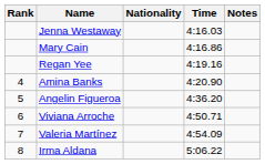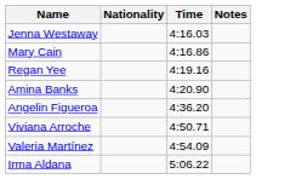 <table class="wikitable sortable" style="text-align:center">
 <tr>
-<th>Rank</th>
 <th>Name</th>
 <th>Nationality</th>
 <th>Time</th>
 <th>Notes</th>
 </tr>
 <tr>
-<td></td>
 <td align=left><a href='#'>Jenna Westaway</a></td>
 <td align=left></td>
 <td>4:16.03</td>
 <td></td>
 </tr>
 <tr>
-<td></td>
 <td align=left><a href='#'>Mary Cain</a></td>
 <td align=left></td>
 <td>4:16.86</td>
 <td></td>
 </tr>
 <tr>
-<td></td>
 <td align=left><a href='#'>Regan Yee</a></td>
 <td align=left></td>
 <td>4:19.16</td>
 <td></td>
 </tr>
 <tr>
-<td>4</td>
 <td align=left><a href='#'>Amina Banks</a></td>
 <td align=left></td>
 <td>4:20.90</td>
 <td></td>
 </tr>
 <tr>
-<td>5</td>
 <td align=left><a href='#'>Angelin Figueroa</a></td>
 <td align=left></td>
 <td>4:36.20</td>
 <td></td>
 </tr>
 <tr>
-<td>6</td>
 <td align=left><a href='#'>Viviana Arroche</a></td>
 <td align=left></td>
 <td>4:50.71</td>
 <td></td>
 </tr>
 <tr>
-<td>7</td>
 <td align=left><a href='#'>Valeria Martínez</a></td>
 <td align=left></td>
 <td>4:54.09</td>
 <td></td>
 </tr>
 <tr>
-<td>8</td>
 <td align=left><a href='#'>Irma Aldana</a></td>
 <td align=left></td>
 <td>5:06.22</td>
 <td></td>
 </tr>
 </table>
